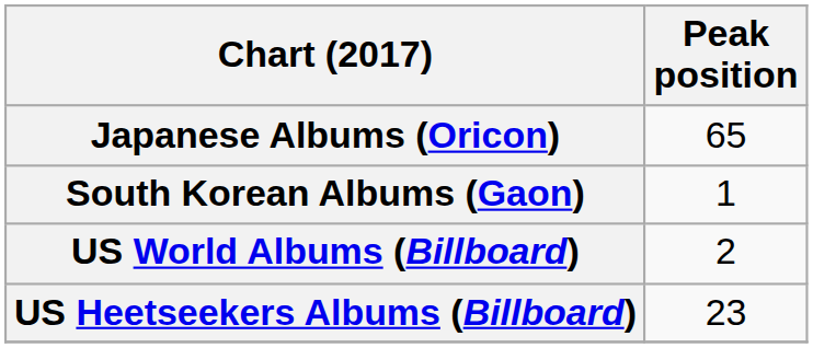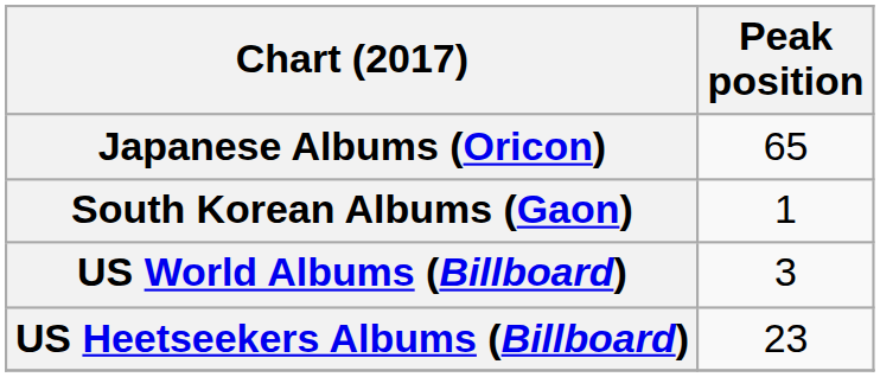 <table class="wikitable plainrowheaders" style="text-align:center;">
 <tr>
 <th scope="col">Chart (2017)</th>
 <th scope="col">Peak<br>position</th>
 </tr>
 <tr>
 <th scope=row>Japanese Albums (<a href='#'>Oricon</a>)</th>
 <td>65</td>
 </tr>
 <tr>
 <th scope=row>South Korean Albums (<a href='#'>Gaon</a>)</th>
 <td>1</td>
 </tr>
 <tr>
 <th scope="row">US <a href='#'>World Albums</a> (<a href='#'><em>Billboard</em></a>)</th>
-<td>2</td>
+<td>3</td>
 </tr>
 <tr>
 <th scope="row">US <a href='#'>Heetseekers Albums</a> (<a href='#'><em>Billboard</em></a>)</th>
 <td>23</td>
 </tr>
 <tr>
 </tr>
 </table>
